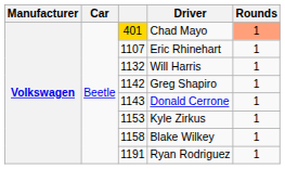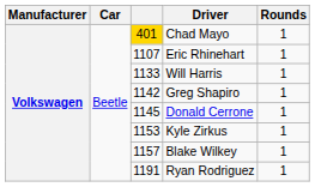 <table class="wikitable" style="font-size:85%;">
 <tr>
 <th>Manufacturer</th>
 <th>Car</th>
 <th></th>
 <th>Driver</th>
 <th>Rounds</th>
 </tr>
 <tr>
 <th rowspan="8"><a href='#'>Volkswagen</a></th>
 <td rowspan="8" align="center"><a href='#'>Beetle</a></td>
 <td align="center" style="background: gold;">401</td>
 <td> Chad Mayo</td>
-<td align="center" style="background: lightsalmon;">1</td>
+<td align="center">1</td>
 </tr>
 <tr>
 <td align="center">1107</td>
 <td> Eric Rhinehart</td>
 <td align="center">1</td>
 </tr>
 <tr>
-<td align="center">1132</td>
+<td align="center">1133</td>
 <td> Will Harris</td>
 <td align="center">1</td>
 </tr>
 <tr>
 <td align="center">1142</td>
 <td> Greg Shapiro</td>
 <td align="center">1</td>
 </tr>
 <tr>
-<td align="center">1143</td>
+<td align="center">1145</td>
 <td> <a href='#'>Donald Cerrone</a></td>
 <td align="center">1</td>
 </tr>
 <tr>
 <td align="center">1153</td>
 <td> Kyle Zirkus</td>
 <td align="center">1</td>
 </tr>
 <tr>
-<td align="center">1158</td>
+<td align="center">1157</td>
 <td> Blake Wilkey</td>
 <td align="center">1</td>
 </tr>
 <tr>
 <td align="center">1191</td>
 <td> Ryan Rodriguez</td>
 <td align="center">1</td>
 </tr>
 </table>
